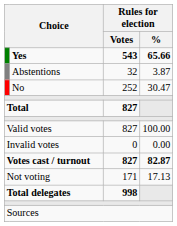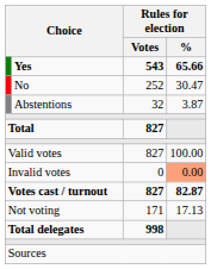 <table class="wikitable" style="text-align:right;">
 <tr>
 <th rowspan="2" colspan="2" width="150">Choice</th>
 <th colspan="2">Rules for  election</th>
 </tr>
 <tr>
 <th width="50">Votes</th>
 <th width="45">%</th>
 </tr>
 <tr>
 <th width="1" style="color:inherit;background:green;"></th>
 <td align="left"><strong>Yes</strong></td>
 <td><strong>543</strong></td>
 <td><strong>65.66</strong></td>
 </tr>
 <tr>
+<th style="color:inherit;background:red;"></th>
+<td align="left">No</td>
+<td>252</td>
+<td>30.47</td>
+</tr>
+<tr>
 <th style="color:inherit;background:gray;"></th>
 <td align="left">Abstentions</td>
 <td>32</td>
 <td>3.87</td>
-</tr>
-<tr>
-<th style="color:inherit;background:red;"></th>
-<td align="left">No</td>
-<td>252</td>
-<td>30.47</td>
 </tr>
 <tr>
 <td colspan="4" bgcolor="#E9E9E9"></td>
 </tr>
 <tr style="font-weight:bold;">
 <td align="left" colspan="2">Total</td>
 <td>827</td>
 <td bgcolor="#E9E9E9"></td>
 </tr>
 <tr>
 <td colspan="4" bgcolor="#E9E9E9"></td>
 </tr>
 <tr>
 <td align="left" colspan="2">Valid votes</td>
 <td>827</td>
 <td>100.00</td>
 </tr>
 <tr>
 <td align="left" colspan="2">Invalid votes</td>
 <td>0</td>
-<td>0.00</td>
+<td style="background: lightsalmon;">0.00</td>
 </tr>
 <tr style="font-weight:bold;">
 <td align="left" colspan="2">Votes cast / turnout</td>
 <td>827</td>
 <td>82.87</td>
 </tr>
 <tr>
 <td align="left" colspan="2">Not voting</td>
 <td>171</td>
 <td>17.13</td>
 </tr>
 <tr style="font-weight:bold;">
 <td align="left" colspan="2">Total delegates</td>
 <td>998</td>
 <td bgcolor="#E9E9E9"></td>
 </tr>
 <tr>
 <td colspan="4" bgcolor="#E9E9E9"></td>
 </tr>
 <tr>
 <td align="left" colspan="4">Sources</td>
 </tr>
 </table>
